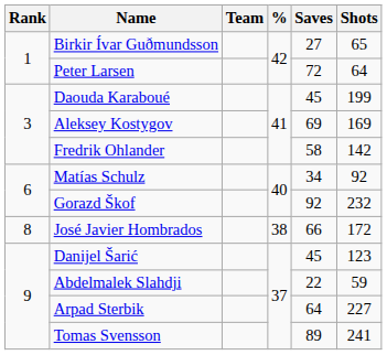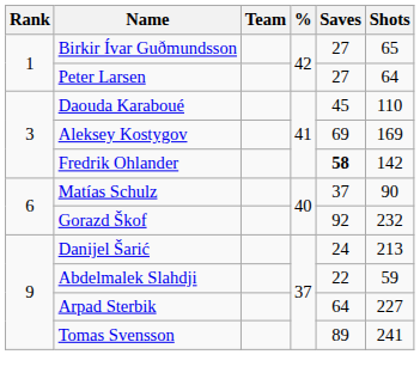 <table class="wikitable sortable" style="text-align: center; font-size:90%">
 <tr>
 <th>Rank</th>
 <th>Name</th>
 <th>Team</th>
 <th>%</th>
 <th>Saves</th>
 <th>Shots</th>
 </tr>
 <tr>
 <td rowspan=2>1</td>
 <td align=left><a href='#'>Birkir Ívar Guðmundsson</a></td>
 <td align=left></td>
 <td rowspan=2>42</td>
 <td>27</td>
 <td>65</td>
 </tr>
 <tr>
 <td align=left><a href='#'>Peter Larsen</a></td>
 <td align=left></td>
-<td>72</td>
+<td>27</td>
 <td>64</td>
 </tr>
 <tr>
 <td rowspan=3>3</td>
 <td align=left><a href='#'>Daouda Karaboué</a></td>
 <td align=left></td>
 <td rowspan=3>41</td>
 <td>45</td>
-<td>199</td>
+<td>110</td>
 </tr>
 <tr>
 <td align=left><a href='#'>Aleksey Kostygov</a></td>
 <td align=left></td>
 <td>69</td>
 <td>169</td>
 </tr>
 <tr>
 <td align=left><a href='#'>Fredrik Ohlander</a></td>
 <td align=left></td>
-<td>58</td>
+<td><strong>58</strong></td>
 <td>142</td>
 </tr>
 <tr>
 <td rowspan=2>6</td>
 <td align=left><a href='#'>Matías Schulz</a></td>
 <td align=left></td>
 <td rowspan=2>40</td>
-<td>34</td>
-<td>92</td>
+<td>37</td>
+<td>90</td>
 </tr>
 <tr>
 <td align=left><a href='#'>Gorazd Škof</a></td>
 <td align=left></td>
 <td>92</td>
 <td>232</td>
 </tr>
 <tr>
-<td>8</td>
-<td align=left><a href='#'>José Javier Hombrados</a></td>
-<td align=left></td>
-<td>38</td>
-<td>66</td>
-<td>172</td>
-</tr>
-<tr>
 <td rowspan=4>9</td>
 <td align=left><a href='#'>Danijel Šarić</a></td>
 <td align=left></td>
 <td rowspan=4>37</td>
-<td>45</td>
-<td>123</td>
+<td>24</td>
+<td>213</td>
 </tr>
 <tr>
 <td align=left><a href='#'>Abdelmalek Slahdji</a></td>
 <td align=left></td>
 <td>22</td>
 <td>59</td>
 </tr>
 <tr>
 <td align=left><a href='#'>Arpad Sterbik</a></td>
 <td align=left></td>
 <td>64</td>
 <td>227</td>
 </tr>
 <tr>
 <td align=left><a href='#'>Tomas Svensson</a></td>
 <td align=left></td>
 <td>89</td>
 <td>241</td>
 </tr>
 </table>
